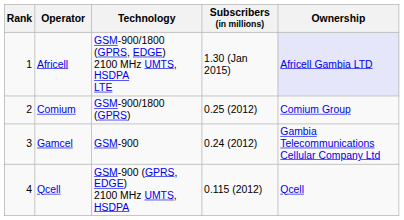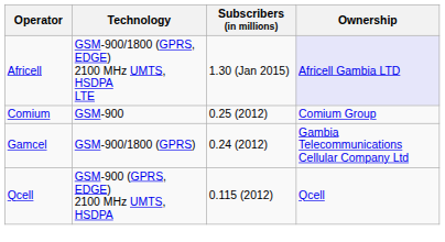 <table class="wikitable">
 <tr>
-<th style="width:3%;">Rank</th>
 <th style="width:15%;">Operator</th>
 <th style="width:30%;">Technology</th>
 <th style="width:20%;">Subscribers<br><small>(in millions)</small></th>
 <th style="width:32%;">Ownership</th>
 </tr>
 <tr>
-<td align=right>1</td>
 <td><a href='#'>Africell</a></td>
 <td><a href='#'>GSM</a>-900/1800 (<a href='#'>GPRS</a>, <a href='#'>EDGE</a>)<br>2100 MHz <a href='#'>UMTS</a>, <a href='#'>HSDPA</a><br><a href='#'>LTE</a></td>
 <td>1.30 (Jan 2015) </td>
 <td style="background: lavender;"><a href='#'>Africell Gambia LTD</a></td>
 </tr>
 <tr>
-<td align=right>2</td>
 <td><a href='#'>Comium</a></td>
-<td><a href='#'>GSM</a>-900/1800 (<a href='#'>GPRS</a>)</td>
+<td><a href='#'>GSM</a>-900</td>
 <td>0.25 (2012) </td>
 <td><a href='#'>Comium Group</a></td>
 </tr>
 <tr>
-<td align=right>3</td>
 <td><a href='#'>Gamcel</a></td>
-<td><a href='#'>GSM</a>-900</td>
+<td><a href='#'>GSM</a>-900/1800 (<a href='#'>GPRS</a>)</td>
 <td>0.24 (2012) </td>
 <td><a href='#'>Gambia Telecommunications Cellular Company Ltd</a></td>
 </tr>
 <tr>
-<td align=right>4</td>
 <td><a href='#'>Qcell</a></td>
 <td><a href='#'>GSM</a>-900 (<a href='#'>GPRS</a>, <a href='#'>EDGE</a>)<br>2100 MHz <a href='#'>UMTS</a>, <a href='#'>HSDPA</a></td>
 <td>0.115 (2012) </td>
 <td><a href='#'>Qcell</a></td>
 </tr>
 </table>
